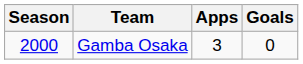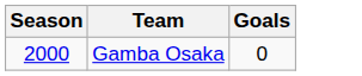 <table class="wikitable" style="text-align: center;">
 <tr>
 <th>Season</th>
 <th>Team</th>
-<th>Apps</th>
 <th>Goals</th>
 </tr>
 <tr>
 <td><a href='#'>2000</a></td>
 <td><a href='#'>Gamba Osaka</a></td>
-<td>3</td>
 <td>0</td>
 </tr>
 </table>
